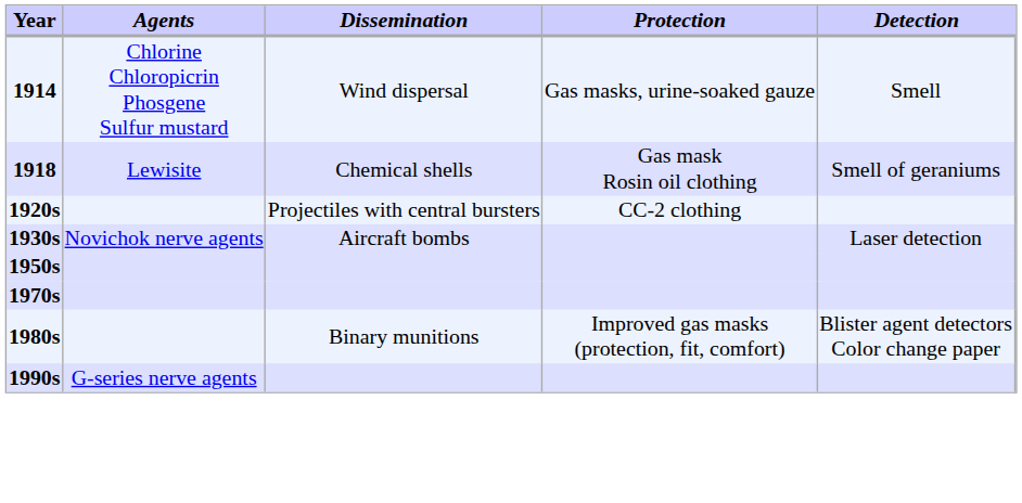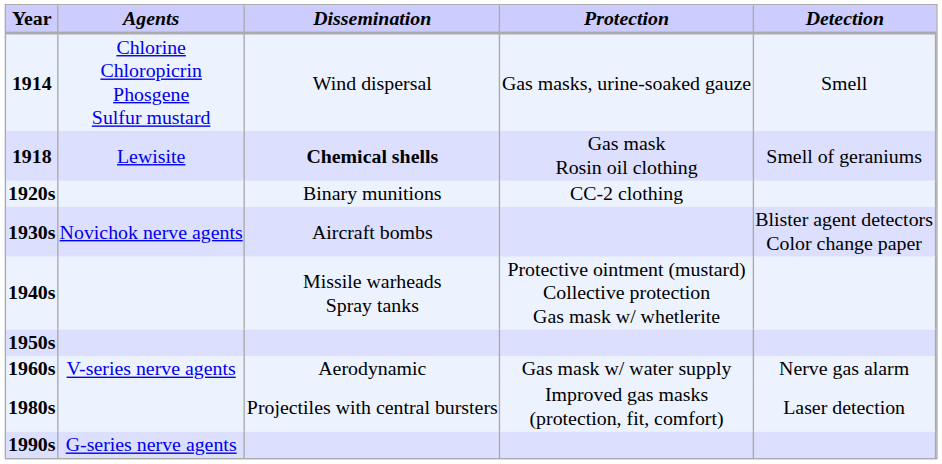 <table style="margin:0 0 1em 1em; border:1px solid #aaa; background:#edf3fe; text-align:center; font-size:90%; margin:auto;"  cellpadding="1" cellspacing="0">
 <tr style="background:#ccf; border-top:1px solid #aaa;">
 <th style="border-right:1px solid #aaa; border-bottom:2px solid #aaa;">Year</th>
 <th style="border-right:1px solid #aaa; border-bottom:2px solid #aaa;"><strong><em>Agents</em></strong></th>
 <th style="border-right:1px solid #aaa; border-bottom:2px solid #aaa;"><strong><em>Dissemination</em></strong></th>
 <th style="border-right:1px solid #aaa; border-bottom:2px solid #aaa;"><strong><em>Protection</em></strong></th>
 <th style="border-right:1px solid #aaaaa; border-bottom:2px solid #aaa;"><strong><em>Detection</em></strong></th>
 </tr>
 <tr>
 <td style="border-right:1px solid #aaa;"><strong>1914</strong></td>
 <td style="border-right:1px solid #aaa;"><a href='#'>Chlorine</a><br><a href='#'>Chloropicrin</a><br><a href='#'>Phosgene</a><br><a href='#'>Sulfur mustard</a></td>
 <td style="border-right:1px solid #aaa;">Wind dispersal</td>
 <td style="border-right:1px solid #aaa;">Gas masks, urine-soaked gauze</td>
 <td style="border-right:1px solid #aaa;">Smell</td>
 </tr>
 <tr style="background:#DCDFFE">
 <td style="border-right:1px solid #aaa;"><strong>1918</strong></td>
 <td style="border-right:1px solid #aaa;"><a href='#'>Lewisite</a></td>
-<td style="border-right:1px solid #aaa;">Chemical shells</td>
+<td style="border-right:1px solid #aaa;"><strong>Chemical shells</strong></td>
 <td style="border-right:1px solid #aaa;">Gas mask<br>Rosin oil clothing</td>
 <td style="border-right:1px solid #aaa;">Smell of geraniums</td>
 </tr>
 <tr>
 <td style="border-right:1px solid #aaa;"><strong>1920s</strong></td>
 <td style="border-right:1px solid #aaa;"> </td>
-<td style="border-right:1px solid #aaa;">Projectiles with central bursters</td>
+<td style="border-right:1px solid #aaa;">Binary munitions</td>
 <td style="border-right:1px solid #aaa;">CC-2 clothing</td>
 <td style="border-right:1px solid #aaa;"> </td>
 </tr>
 <tr style="background:#DCDFFE">
 <td style="border-right:1px solid #aaa;"><strong>1930s</strong></td>
 <td style="border-right:1px solid #aaa;"><a href='#'>Novichok nerve agents</a></td>
 <td style="border-right:1px solid #aaa;">Aircraft bombs</td>
 <td style="border-right:1px solid #aaa;"> </td>
-<td style="border-right:1px solid #aaa;">Laser detection</td>
+<td style="border-right:1px solid #aaa;">Blister agent detectors<br>Color change paper</td>
+</tr>
+<tr>
+<td style="border-right:1px solid #aaa;"><strong>1940s</strong></td>
+<td style="border-right:1px solid #aaa;"> </td>
+<td style="border-right:1px solid #aaa;">Missile warheads<br>Spray tanks</td>
+<td style="border-right:1px solid #aaa;">Protective ointment (mustard)<br>Collective protection<br>Gas mask w/ whetlerite</td>
+<td style="border-right:1px solid #aaa;"> </td>
 </tr>
 <tr style="background:#DCDFFE">
 <td style="border-right:1px solid #aaa;"><strong>1950s</strong></td>
 <td style="border-right:1px solid #aaa;"></td>
 <td style="border-right:1px solid #aaa;"></td>
 <td style="border-right:1px solid #aaa;"></td>
 <td style="border-right:1px solid #aaa;"></td>
 </tr>
-<tr style="background:#DCDFFE">
-<td style="border-right:1px solid #aaa;"><strong>1970s</strong></td>
-<td style="border-right:1px solid #aaa;"></td>
-<td style="border-right:1px solid #aaa;"></td>
-<td style="border-right:1px solid #aaa;"></td>
-<td style="border-right:1px solid #aaa;"></td>
+<tr>
+<td style="border-right:1px solid #aaa;"><strong>1960s</strong></td>
+<td style="border-right:1px solid #aaa;"><a href='#'>V-series nerve agents</a></td>
+<td style="border-right:1px solid #aaa;">Aerodynamic</td>
+<td style="border-right:1px solid #aaa;">Gas mask w/ water supply</td>
+<td style="border-right:1px solid #aaa;">Nerve gas alarm</td>
 </tr>
 <tr>
 <td style="border-right:1px solid #aaa;"><strong>1980s</strong></td>
 <td style="border-right:1px solid #aaa;"> </td>
-<td style="border-right:1px solid #aaa;">Binary munitions</td>
+<td style="border-right:1px solid #aaa;">Projectiles with central bursters</td>
 <td style="border-right:1px solid #aaa;">Improved gas masks<br>(protection, fit, comfort)</td>
-<td style="border-right:1px solid #aaa;">Blister agent detectors<br>Color change paper</td>
+<td style="border-right:1px solid #aaa;">Laser detection</td>
 </tr>
 <tr style="background:#DCDFFE">
 <td style="border-right:1px solid #aaa;"><strong>1990s</strong></td>
 <td style="border-right:1px solid #aaa;"><a href='#'>G-series nerve agents</a></td>
 <td style="border-right:1px solid #aaa;"> </td>
 <td style="border-right:1px solid #aaa;"> </td>
 <td style="border-right:1px solid #aaa;"> </td>
 </tr>
 </table>
